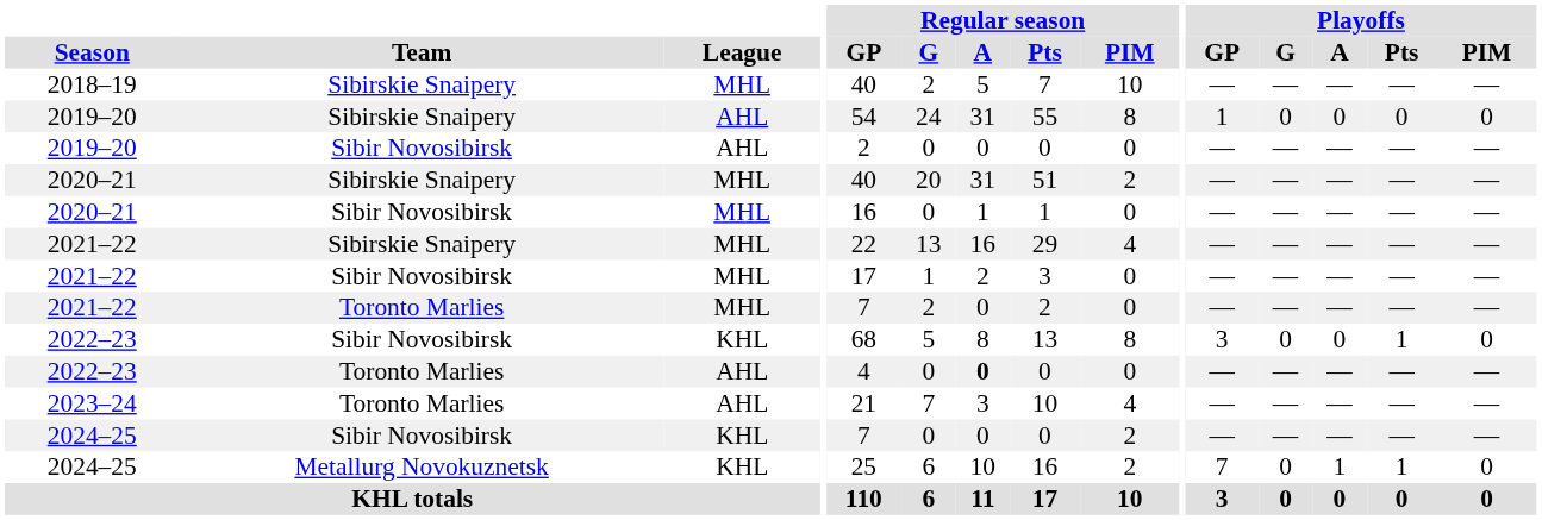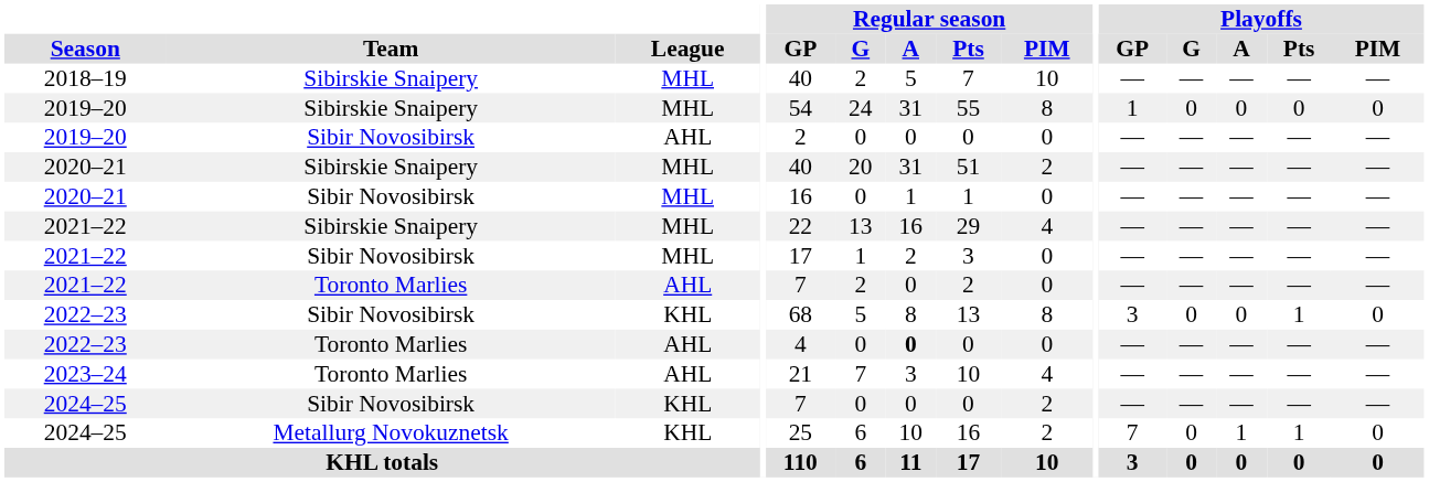 <table border="0" cellpadding="1" cellspacing="0" style="text-align:center; width:60em;">
 <tr bgcolor="#e0e0e0">
 <th colspan="3" bgcolor="#ffffff"></th>
 <th rowspan="100" bgcolor="#ffffff"></th>
 <th colspan="5"><a href='#'>Regular season</a></th>
 <th rowspan="100" bgcolor="#ffffff"></th>
 <th colspan="5"><a href='#'>Playoffs</a></th>
 </tr>
 <tr bgcolor="#e0e0e0">
 <th><a href='#'>Season</a></th>
 <th>Team</th>
 <th>League</th>
 <th>GP</th>
 <th><a href='#'>G</a></th>
 <th><a href='#'>A</a></th>
 <th><a href='#'>Pts</a></th>
 <th><a href='#'>PIM</a></th>
 <th>GP</th>
 <th>G</th>
 <th>A</th>
 <th>Pts</th>
 <th>PIM</th>
 </tr>
 <tr>
 <td 2018–19 MHL season>2018–19</td>
 <td><a href='#'>Sibirskie Snaipery</a></td>
 <td><a href='#'>MHL</a></td>
 <td>40</td>
 <td>2</td>
 <td>5</td>
 <td>7</td>
 <td>10</td>
 <td>—</td>
 <td>—</td>
 <td>—</td>
 <td>—</td>
 <td>—</td>
 </tr>
 <tr bgcolor="#f0f0f0">
 <td 2019–20 MHL season>2019–20</td>
 <td>Sibirskie Snaipery</td>
-<td><a href='#'>AHL</a></td>
+<td>MHL</td>
 <td>54</td>
 <td>24</td>
 <td>31</td>
 <td>55</td>
 <td>8</td>
 <td>1</td>
 <td>0</td>
 <td>0</td>
 <td>0</td>
 <td>0</td>
 </tr>
 <tr>
 <td><a href='#'>2019–20</a></td>
 <td><a href='#'>Sibir Novosibirsk</a></td>
 <td>AHL</td>
 <td>2</td>
 <td>0</td>
 <td>0</td>
 <td>0</td>
 <td>0</td>
 <td>—</td>
 <td>—</td>
 <td>—</td>
 <td>—</td>
 <td>—</td>
 </tr>
 <tr bgcolor="#f0f0f0">
 <td 2020–21 MHL season>2020–21</td>
 <td>Sibirskie Snaipery</td>
 <td>MHL</td>
 <td>40</td>
 <td>20</td>
 <td>31</td>
 <td>51</td>
 <td>2</td>
 <td>—</td>
 <td>—</td>
 <td>—</td>
 <td>—</td>
 <td>—</td>
 </tr>
 <tr>
 <td><a href='#'>2020–21</a></td>
 <td>Sibir Novosibirsk</td>
 <td><a href='#'>MHL</a></td>
 <td>16</td>
 <td>0</td>
 <td>1</td>
 <td>1</td>
 <td>0</td>
 <td>—</td>
 <td>—</td>
 <td>—</td>
 <td>—</td>
 <td>—</td>
 </tr>
 <tr bgcolor="#f0f0f0">
 <td 2021–22 MHL season>2021–22</td>
 <td>Sibirskie Snaipery</td>
 <td>MHL</td>
 <td>22</td>
 <td>13</td>
 <td>16</td>
 <td>29</td>
 <td>4</td>
 <td>—</td>
 <td>—</td>
 <td>—</td>
 <td>—</td>
 <td>—</td>
 </tr>
 <tr>
 <td><a href='#'>2021–22</a></td>
 <td>Sibir Novosibirsk</td>
 <td>MHL</td>
 <td>17</td>
 <td>1</td>
 <td>2</td>
 <td>3</td>
 <td>0</td>
 <td>—</td>
 <td>—</td>
 <td>—</td>
 <td>—</td>
 <td>—</td>
 </tr>
 <tr bgcolor="#f0f0f0">
 <td><a href='#'>2021–22</a></td>
 <td><a href='#'>Toronto Marlies</a></td>
-<td>MHL</td>
+<td><a href='#'>AHL</a></td>
 <td>7</td>
 <td>2</td>
 <td>0</td>
 <td>2</td>
 <td>0</td>
 <td>—</td>
 <td>—</td>
 <td>—</td>
 <td>—</td>
 <td>—</td>
 </tr>
 <tr>
 <td><a href='#'>2022–23</a></td>
 <td>Sibir Novosibirsk</td>
 <td>KHL</td>
 <td>68</td>
 <td>5</td>
 <td>8</td>
 <td>13</td>
 <td>8</td>
 <td>3</td>
 <td>0</td>
 <td>0</td>
 <td>1</td>
 <td>0</td>
 </tr>
 <tr bgcolor="#f0f0f0">
 <td><a href='#'>2022–23</a></td>
 <td>Toronto Marlies</td>
 <td>AHL</td>
 <td>4</td>
 <td>0</td>
 <td><strong>0</strong></td>
 <td>0</td>
 <td>0</td>
 <td>—</td>
 <td>—</td>
 <td>—</td>
 <td>—</td>
 <td>—</td>
 </tr>
 <tr>
 <td><a href='#'>2023–24</a></td>
 <td>Toronto Marlies</td>
 <td>AHL</td>
 <td>21</td>
 <td>7</td>
 <td>3</td>
 <td>10</td>
 <td>4</td>
 <td>—</td>
 <td>—</td>
 <td>—</td>
 <td>—</td>
 <td>—</td>
 </tr>
 <tr bgcolor="#f0f0f0">
 <td><a href='#'>2024–25</a></td>
 <td>Sibir Novosibirsk</td>
 <td>KHL</td>
 <td>7</td>
 <td>0</td>
 <td>0</td>
 <td>0</td>
 <td>2</td>
 <td>—</td>
 <td>—</td>
 <td>—</td>
 <td>—</td>
 <td>—</td>
 </tr>
 <tr>
 <td>2024–25</td>
 <td><a href='#'>Metallurg Novokuznetsk</a></td>
 <td>KHL</td>
 <td>25</td>
 <td>6</td>
 <td>10</td>
 <td>16</td>
 <td>2</td>
 <td>7</td>
 <td>0</td>
 <td>1</td>
 <td>1</td>
 <td>0</td>
 </tr>
 <tr bgcolor="#e0e0e0">
 <th colspan="3">KHL totals</th>
 <th>110</th>
 <th>6</th>
 <th>11</th>
 <th>17</th>
 <th>10</th>
 <th>3</th>
 <th>0</th>
 <th>0</th>
 <th>0</th>
 <th>0</th>
 </tr>
 </table>
